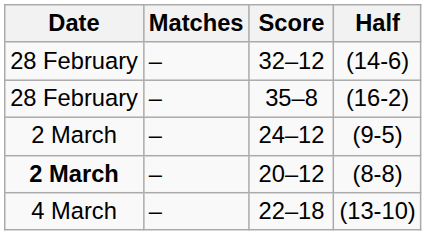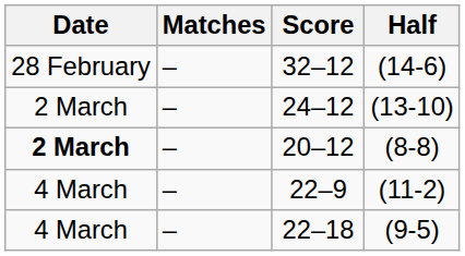 <table class="wikitable" style="text-align:center;">
 <tr>
 <th>Date</th>
 <th>Matches</th>
 <th width="50px">Score</th>
 <th>Half</th>
 </tr>
 <tr>
 <td>28 February</td>
 <td align="left"> – </td>
 <td>32–12</td>
 <td>(14-6)</td>
 </tr>
 <tr>
-<td>28 February</td>
-<td align="left"> – </td>
-<td>35–8</td>
-<td>(16-2)</td>
-</tr>
-<tr>
 <td>2 March</td>
 <td align="left"> – </td>
 <td>24–12</td>
-<td>(9-5)</td>
+<td>(13-10)</td>
 </tr>
 <tr>
 <td><strong>2 March</strong></td>
 <td align="left"> – </td>
 <td>20–12</td>
 <td>(8-8)</td>
 </tr>
 <tr>
 <td>4 March</td>
 <td align="left"> – </td>
+<td>22–9</td>
+<td>(11-2)</td>
+</tr>
+<tr>
+<td>4 March</td>
+<td align="left"> – </td>
 <td>22–18</td>
-<td>(13-10)</td>
+<td>(9-5)</td>
 </tr>
 </table>
